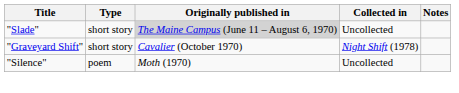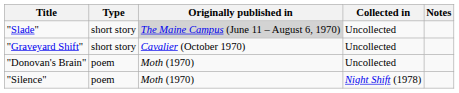 <table class="wikitable">
 <tr>
 <th>Title</th>
 <th>Type</th>
 <th>Originally published in</th>
 <th>Collected in</th>
 <th>Notes</th>
 </tr>
 <tr>
 <td>"<a href='#'>Slade</a>"</td>
 <td>short story</td>
 <td style="background: lightgrey;"><em><a href='#'>The Maine Campus</a></em> (June 11 – August 6, 1970)</td>
 <td>Uncollected</td>
 <td></td>
 </tr>
 <tr>
 <td>"<a href='#'>Graveyard Shift</a>"</td>
 <td>short story</td>
 <td><em><a href='#'>Cavalier</a></em> (October 1970)</td>
-<td><em><a href='#'>Night Shift</a></em> (1978)</td>
+<td>Uncollected</td>
+<td></td>
+</tr>
+<tr>
+<td>"Donovan's Brain"</td>
+<td>poem</td>
+<td><em>Moth </em> (1970)</td>
+<td>Uncollected</td>
 <td></td>
 </tr>
 <tr>
 <td>"Silence"</td>
 <td>poem</td>
 <td><em>Moth </em> (1970)</td>
-<td>Uncollected</td>
+<td><em><a href='#'>Night Shift</a></em> (1978)</td>
 <td></td>
 </tr>
 </table>
